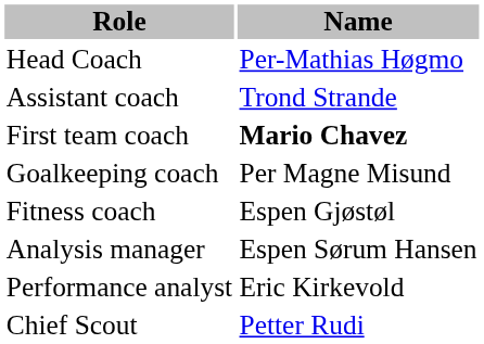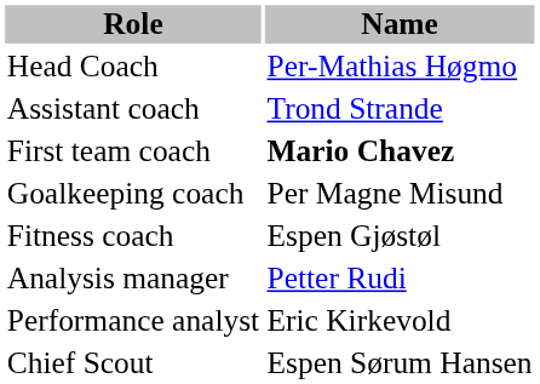 <table class="toccolours">
 <tr>
 <th style="background:silver;">Role</th>
 <th style="background:silver;">Name</th>
 </tr>
 <tr>
 <td>Head Coach</td>
 <td> <a href='#'>Per-Mathias Høgmo</a></td>
 </tr>
 <tr>
 <td>Assistant coach</td>
 <td> <a href='#'>Trond Strande</a></td>
 </tr>
 <tr>
 <td>First team coach</td>
 <td><strong> Mario Chavez</strong></td>
 </tr>
 <tr>
 <td>Goalkeeping coach</td>
 <td> Per Magne Misund</td>
 </tr>
 <tr>
 <td>Fitness coach</td>
 <td> Espen Gjøstøl</td>
 </tr>
 <tr>
 <td>Analysis manager</td>
-<td> Espen Sørum Hansen</td>
+<td> <a href='#'>Petter Rudi</a></td>
 </tr>
 <tr>
 <td>Performance analyst</td>
 <td> Eric Kirkevold</td>
 </tr>
 <tr>
 <td>Chief Scout</td>
-<td> <a href='#'>Petter Rudi</a></td>
+<td> Espen Sørum Hansen</td>
 </tr>
 </table>
